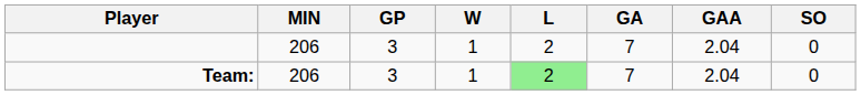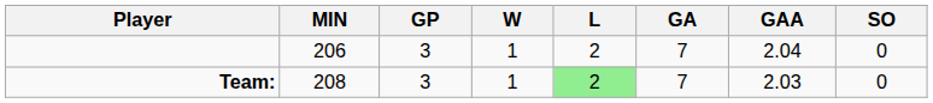 <table class="wikitable sortable" width="60%">
 <tr>
 <th bgcolor="#DDDDFF" width="10%">Player</th>
 <th width="3%" bgcolor="#DDDDFF" title="Minutes played">MIN</th>
 <th width="3%" bgcolor="#DDDDFF" title="Games played in">GP</th>
 <th width="3%" bgcolor="#DDDDFF" title="Wins">W</th>
 <th width="3%" bgcolor="#DDDDFF"title="Losses">L</th>
 <th width="3%" bgcolor="#DDDDFF" title="Goals against">GA</th>
 <th width="3%" bgcolor="#DDDDFF" title="Goals against average">GAA</th>
 <th width="3%" bgcolor="#DDDDFF" title="Shut-outs">SO</th>
 </tr>
 <tr align="center">
 <td align="right"></td>
 <td>206</td>
 <td>3</td>
 <td>1</td>
 <td>2</td>
 <td>7</td>
 <td>2.04</td>
 <td>0</td>
 </tr>
 <tr align="center">
 <td align="right"><strong>Team:</strong></td>
-<td>206</td>
+<td>208</td>
 <td>3</td>
 <td>1</td>
 <td style="background: lightgreen;">2</td>
 <td>7</td>
-<td>2.04</td>
+<td>2.03</td>
 <td>0</td>
 </tr>
 </table>
